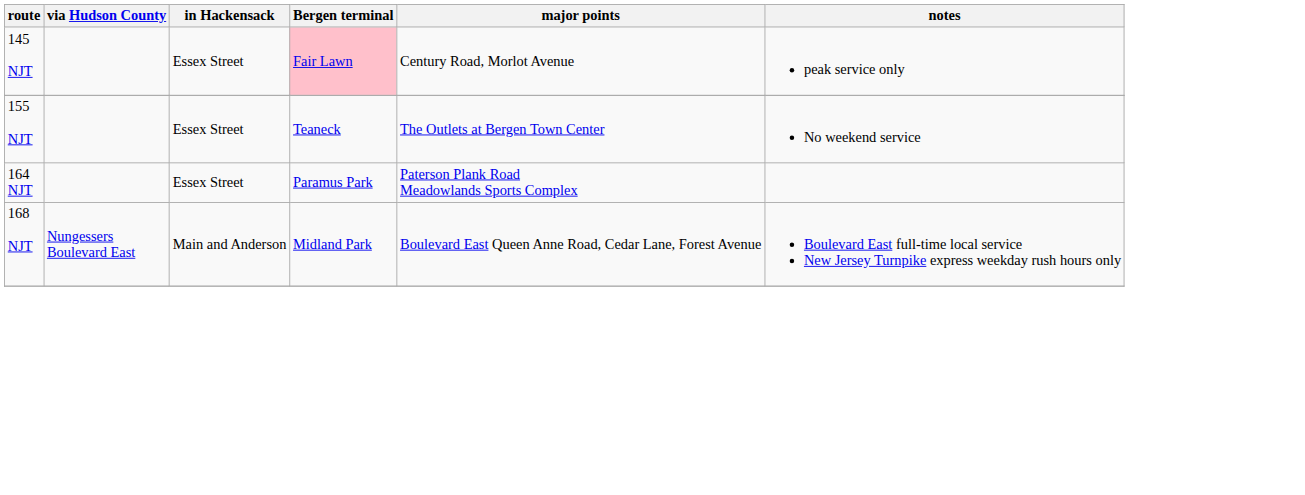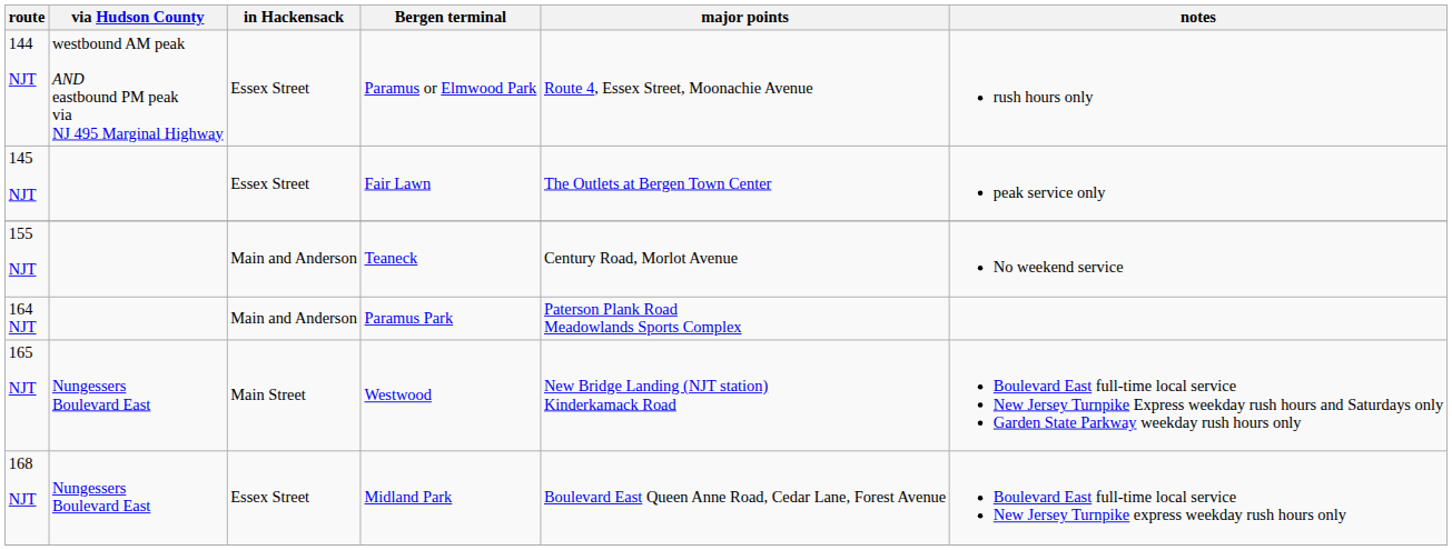 <table class=wikitable>
 <tr>
 <th>route</th>
 <th>via <a href='#'>Hudson County</a></th>
 <th>in Hackensack</th>
 <th>Bergen terminal</th>
 <th>major points</th>
 <th>notes</th>
 </tr>
 <tr>
+<td valign=top><div>144</div><br><a href='#'>NJT</a></td>
+<td>westbound AM peak<br><br><em>AND</em><br>eastbound PM peak<br> via<br><a href='#'>NJ 495 Marginal Highway</a></td>
+<td>Essex Street</td>
+<td><a href='#'>Paramus</a> or <a href='#'>Elmwood Park</a></td>
+<td><a href='#'>Route 4</a>, Essex Street, Moonachie Avenue</td>
+<td><br><ul><li>rush hours only</li></ul></td>
+</tr>
+<tr>
 <td valign=top><div>145<br></div><br><a href='#'>NJT</a></td>
 <td></td>
 <td>Essex Street</td>
-<td style="background: pink;"><a href='#'>Fair Lawn</a></td>
-<td>Century Road, Morlot Avenue</td>
+<td><a href='#'>Fair Lawn</a></td>
+<td><a href='#'>The Outlets at Bergen Town Center</a></td>
 <td><br><ul><li>peak service only</li></ul></td>
 </tr>
 <tr>
 </tr>
 <tr>
 <td valign=top><div>155</div><br><a href='#'>NJT</a></td>
 <td></td>
-<td>Essex Street</td>
+<td>Main and Anderson</td>
 <td><a href='#'>Teaneck</a></td>
-<td><a href='#'>The Outlets at Bergen Town Center</a></td>
+<td>Century Road, Morlot Avenue</td>
 <td><br><ul><li>No weekend service</li></ul></td>
 </tr>
 <tr>
 <td valign=top><div>164</div><a href='#'>NJT</a></td>
 <td></td>
-<td>Essex Street</td>
+<td>Main and Anderson</td>
 <td><a href='#'>Paramus Park</a></td>
 <td><a href='#'>Paterson Plank Road</a><br><a href='#'>Meadowlands Sports Complex</a></td>
 <td></td>
 </tr>
 <tr>
+<td valign=top><div>165</div><br><a href='#'>NJT</a></td>
+<td><a href='#'>Nungessers</a><br><a href='#'>Boulevard East</a></td>
+<td>Main Street</td>
+<td><a href='#'>Westwood</a></td>
+<td><a href='#'>New Bridge Landing (NJT station)</a><br><a href='#'>Kinderkamack Road</a></td>
+<td><br><ul><li><a href='#'>Boulevard East</a> full-time local service</li><li><a href='#'>New Jersey Turnpike</a> Express weekday rush hours and Saturdays only</li><li><a href='#'>Garden State Parkway</a> weekday rush hours only</li></ul></td>
+</tr>
+<tr>
 <td valign=top><div>168</div><br><a href='#'>NJT</a></td>
 <td><a href='#'>Nungessers</a><br><a href='#'>Boulevard East</a></td>
-<td>Main and Anderson</td>
+<td>Essex Street</td>
 <td><a href='#'>Midland Park</a></td>
 <td><a href='#'>Boulevard East</a> Queen Anne Road, Cedar Lane, Forest Avenue</td>
 <td><br><ul><li><a href='#'>Boulevard East</a> full-time local service</li><li><a href='#'>New Jersey Turnpike</a> express weekday rush hours only</li></ul></td>
 </tr>
 <tr>
 </tr>
 </table>
